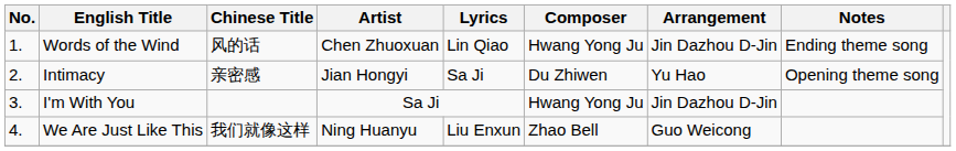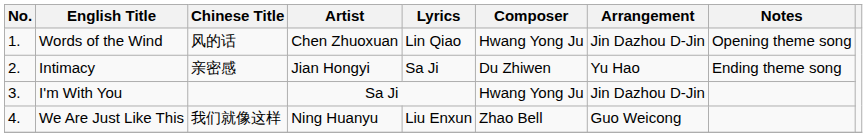 <table class="wikitable">
 <tr>
 <th>No.</th>
 <th>English Title</th>
 <th>Chinese Title</th>
 <th>Artist</th>
 <th>Lyrics</th>
 <th>Composer</th>
 <th>Arrangement</th>
 <th>Notes</th>
 <th></th>
 </tr>
 <tr>
 <td>1.</td>
 <td>Words of the Wind</td>
 <td>风的话</td>
 <td>Chen Zhuoxuan</td>
 <td>Lin Qiao</td>
 <td>Hwang Yong Ju</td>
 <td>Jin Dazhou D-Jin</td>
-<td>Ending theme song</td>
+<td>Opening theme song</td>
 <td style="text-align:center" rowspan="4"></td>
 </tr>
 <tr>
 <td>2.</td>
 <td>Intimacy</td>
 <td>亲密感</td>
 <td>Jian Hongyi</td>
 <td>Sa Ji</td>
 <td>Du Zhiwen</td>
 <td>Yu Hao</td>
-<td>Opening theme song</td>
+<td>Ending theme song</td>
 </tr>
 <tr>
 <td>3.</td>
 <td>I'm With You</td>
 <td></td>
 <td style="text-align:center" colspan="2">Sa Ji</td>
 <td>Hwang Yong Ju</td>
 <td>Jin Dazhou D-Jin</td>
 <td></td>
 </tr>
 <tr>
 <td>4.</td>
 <td>We Are Just Like This</td>
 <td>我们就像这样</td>
 <td>Ning Huanyu</td>
 <td>Liu Enxun</td>
 <td>Zhao Bell</td>
 <td>Guo Weicong</td>
 <td></td>
 </tr>
 <tr>
 </tr>
 </table>
